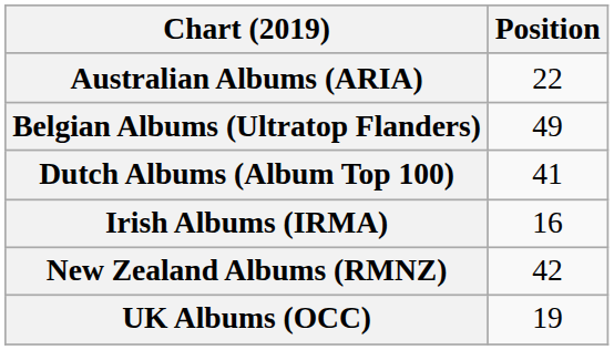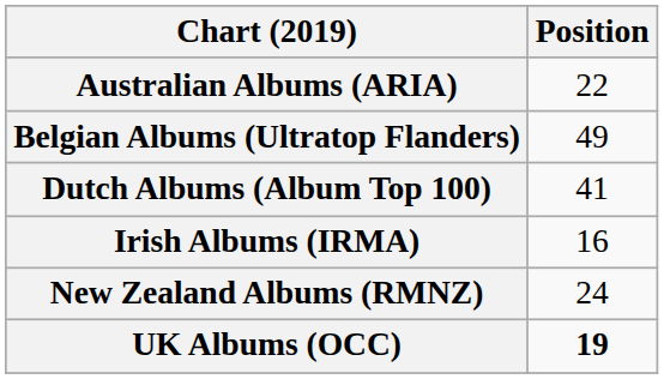 <table class="wikitable sortable plainrowheaders" style="text-align:center">
 <tr>
 <th scope="col">Chart (2019)</th>
 <th scope="col">Position</th>
 </tr>
 <tr>
 <th scope="row">Australian Albums (ARIA)</th>
 <td>22</td>
 </tr>
 <tr>
 <th scope="row">Belgian Albums (Ultratop Flanders)</th>
 <td>49</td>
 </tr>
 <tr>
 <th scope="row">Dutch Albums (Album Top 100)</th>
 <td>41</td>
 </tr>
 <tr>
 <th scope="row">Irish Albums (IRMA)</th>
 <td>16</td>
 </tr>
 <tr>
 <th scope="row">New Zealand Albums (RMNZ)</th>
-<td>42</td>
+<td>24</td>
 </tr>
 <tr>
 <th scope="row">UK Albums (OCC)</th>
-<td>19</td>
+<td><strong>19</strong></td>
 </tr>
 </table>
